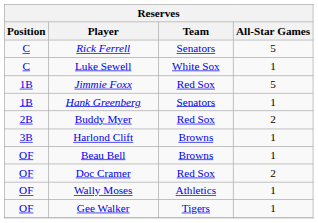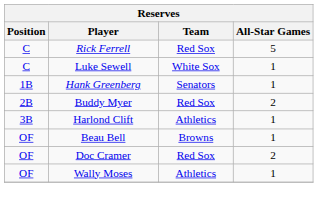 <table class="wikitable" style="font-size: 100%; text-align:right;">
 <tr>
 <th colspan="4">Reserves</th>
 </tr>
 <tr>
 <th>Position</th>
 <th width="150">Player</th>
 <th width="100">Team</th>
 <th>All-Star Games</th>
 </tr>
 <tr>
 <td align="center"><a href='#'>C</a></td>
 <td align="center"><em><a href='#'>Rick Ferrell</a></em></td>
-<td align="center"><a href='#'>Senators</a></td>
+<td align="center"><a href='#'>Red Sox</a></td>
 <td align="center">5</td>
 </tr>
 <tr>
 <td align="center"><a href='#'>C</a></td>
 <td align="center"><a href='#'>Luke Sewell</a></td>
 <td align="center"><a href='#'>White Sox</a></td>
 <td align="center">1</td>
-</tr>
-<tr>
-<td align="center"><a href='#'>1B</a></td>
-<td align="center"><em><a href='#'>Jimmie Foxx</a></em></td>
-<td align="center"><a href='#'>Red Sox</a></td>
-<td align="center">5</td>
 </tr>
 <tr>
 <td align="center"><a href='#'>1B</a></td>
 <td align="center"><em><a href='#'>Hank Greenberg</a></em></td>
 <td align="center"><a href='#'>Senators</a></td>
 <td align="center">1</td>
 </tr>
 <tr>
 <td align="center"><a href='#'>2B</a></td>
 <td align="center"><a href='#'>Buddy Myer</a></td>
 <td align="center"><a href='#'>Red Sox</a></td>
 <td align="center">2</td>
 </tr>
 <tr>
 <td align="center"><a href='#'>3B</a></td>
 <td align="center"><a href='#'>Harlond Clift</a></td>
-<td align="center"><a href='#'>Browns</a></td>
+<td align="center"><a href='#'>Athletics</a></td>
 <td align="center">1</td>
 </tr>
 <tr>
 <td align="center"><a href='#'>OF</a></td>
 <td align="center"><a href='#'>Beau Bell</a></td>
 <td align="center"><a href='#'>Browns</a></td>
 <td align="center">1</td>
 </tr>
 <tr>
 <td align="center"><a href='#'>OF</a></td>
 <td align="center"><a href='#'>Doc Cramer</a></td>
 <td align="center"><a href='#'>Red Sox</a></td>
 <td align="center">2</td>
 </tr>
 <tr>
 <td align="center"><a href='#'>OF</a></td>
 <td align="center"><a href='#'>Wally Moses</a></td>
 <td align="center"><a href='#'>Athletics</a></td>
 <td align="center">1</td>
 </tr>
 <tr>
-<td align="center"><a href='#'>OF</a></td>
-<td align="center"><a href='#'>Gee Walker</a></td>
-<td align="center"><a href='#'>Tigers</a></td>
-<td align="center">1</td>
-</tr>
-<tr>
 </tr>
 </table>
